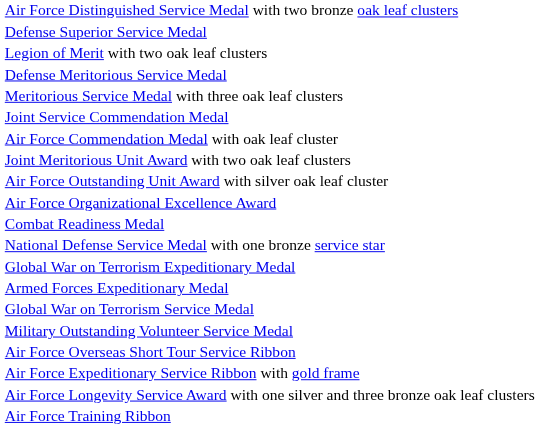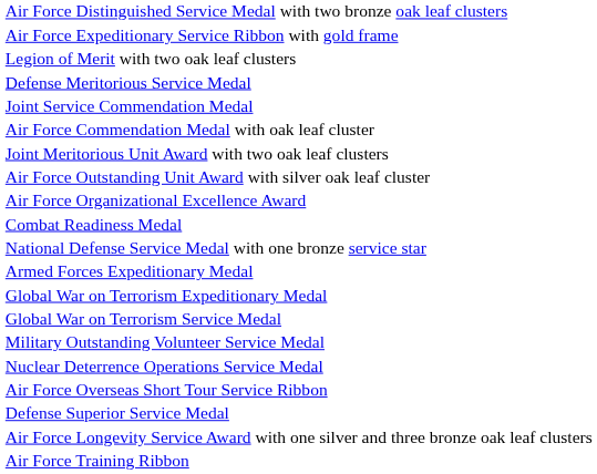 <table>
 <tr>
 <td><span></span><span></span></td>
 <td><a href='#'>Air Force Distinguished Service Medal</a> with two bronze <a href='#'>oak leaf clusters</a></td>
 </tr>
 <tr>
 <td></td>
-<td><a href='#'>Defense Superior Service Medal</a></td>
+<td><a href='#'>Air Force Expeditionary Service Ribbon</a> with <a href='#'>gold frame</a></td>
 </tr>
 <tr>
 <td><span></span><span></span></td>
 <td><a href='#'>Legion of Merit</a> with two oak leaf clusters</td>
 </tr>
 <tr>
 <td></td>
 <td><a href='#'>Defense Meritorious Service Medal</a></td>
-</tr>
-<tr>
-<td><span></span><span></span><span></span></td>
-<td><a href='#'>Meritorious Service Medal</a> with three oak leaf clusters</td>
 </tr>
 <tr>
 <td></td>
 <td><a href='#'>Joint Service Commendation Medal</a></td>
 </tr>
 <tr>
 <td></td>
 <td><a href='#'>Air Force Commendation Medal</a> with oak leaf cluster</td>
 </tr>
 <tr>
 <td><span></span><span></span></td>
 <td><a href='#'>Joint Meritorious Unit Award</a> with two oak leaf clusters</td>
 </tr>
 <tr>
 <td></td>
 <td><a href='#'>Air Force Outstanding Unit Award</a> with silver oak leaf cluster</td>
 </tr>
 <tr>
 <td></td>
 <td><a href='#'>Air Force Organizational Excellence Award</a></td>
 </tr>
 <tr>
 <td></td>
 <td><a href='#'>Combat Readiness Medal</a></td>
 </tr>
 <tr>
 <td></td>
 <td><a href='#'>National Defense Service Medal</a> with one bronze <a href='#'>service star</a></td>
 </tr>
 <tr>
 <td></td>
-<td><a href='#'>Global War on Terrorism Expeditionary Medal</a></td>
+<td><a href='#'>Armed Forces Expeditionary Medal</a></td>
 </tr>
 <tr>
 <td></td>
-<td><a href='#'>Armed Forces Expeditionary Medal</a></td>
+<td><a href='#'>Global War on Terrorism Expeditionary Medal</a></td>
 </tr>
 <tr>
 <td></td>
 <td><a href='#'>Global War on Terrorism Service Medal</a></td>
 </tr>
 <tr>
 <td></td>
 <td><a href='#'>Military Outstanding Volunteer Service Medal</a></td>
 </tr>
 <tr>
 <td></td>
+<td><a href='#'>Nuclear Deterrence Operations Service Medal</a></td>
+</tr>
+<tr>
+<td></td>
 <td><a href='#'>Air Force Overseas Short Tour Service Ribbon</a></td>
 </tr>
 <tr>
 <td></td>
-<td><a href='#'>Air Force Expeditionary Service Ribbon</a> with <a href='#'>gold frame</a></td>
+<td><a href='#'>Defense Superior Service Medal</a></td>
 </tr>
 <tr>
 <td></td>
 <td><a href='#'>Air Force Longevity Service Award</a> with one silver and three bronze oak leaf clusters</td>
 </tr>
 <tr>
 <td></td>
 <td><a href='#'>Air Force Training Ribbon</a></td>
 </tr>
 </table>
